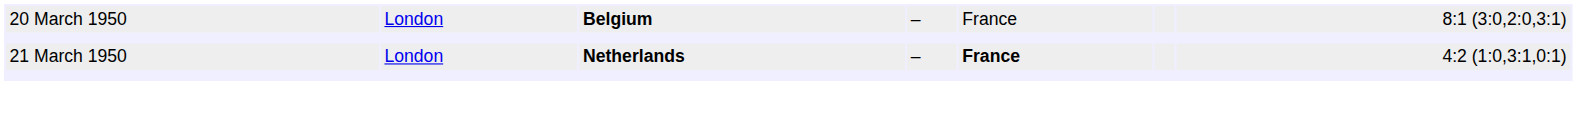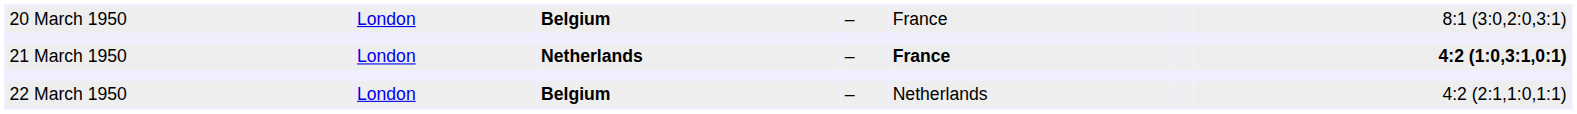 <table cellspacing="2" border="0" cellpadding="3" bgcolor="#EFEFFF" width="90%">
 <tr>
 <td bgcolor="#EEEEEE">20 March 1950</td>
 <td bgcolor="#EEEEEE"><a href='#'>London</a></td>
 <td bgcolor="#EEEEEE"> <strong>Belgium</strong></td>
 <td bgcolor="#EEEEEE">–</td>
 <td bgcolor="#EEEEEE"> France</td>
 <td bgcolor="#EEEEEE"></td>
 <td bgcolor="#EEEEEE" align="right">8:1 (3:0,2:0,3:1)</td>
 </tr>
 <tr>
 <td></td>
 </tr>
 <tr>
 <td bgcolor="#EEEEEE">21 March 1950</td>
 <td bgcolor="#EEEEEE"><a href='#'>London</a></td>
 <td bgcolor="#EEEEEE"> <strong>Netherlands</strong></td>
 <td bgcolor="#EEEEEE">–</td>
 <td bgcolor="#EEEEEE"><strong> France</strong></td>
 <td bgcolor="#EEEEEE"></td>
-<td bgcolor="#EEEEEE" align="right">4:2 (1:0,3:1,0:1)</td>
+<td bgcolor="#EEEEEE" align="right"><strong>4:2 (1:0,3:1,0:1)</strong></td>
 </tr>
 <tr>
 <td></td>
 </tr>
+<tr>
+<td bgcolor="#EEEEEE">22 March 1950</td>
+<td bgcolor="#EEEEEE"><a href='#'>London</a></td>
+<td bgcolor="#EEEEEE"> <strong>Belgium</strong></td>
+<td bgcolor="#EEEEEE">–</td>
+<td bgcolor="#EEEEEE"> Netherlands</td>
+<td bgcolor="#EEEEEE"></td>
+<td bgcolor="#EEEEEE" align="right">4:2 (2:1,1:0,1:1)</td>
+</tr>
 </table>
